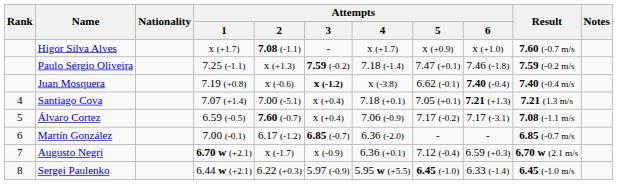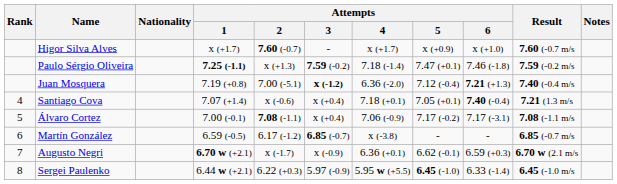 <table class="wikitable sortable" style="text-align:center">
 <tr>
 <th rowspan=2>Rank</th>
 <th rowspan=2>Name</th>
 <th rowspan=2>Nationality</th>
 <th colspan=6>Attempts</th>
 <th rowspan=2>Result</th>
 <th rowspan=2>Notes</th>
 </tr>
 <tr>
 <th>1</th>
 <th>2</th>
 <th>3</th>
 <th>4</th>
 <th>5</th>
 <th>6</th>
 </tr>
 <tr>
 <td align=center></td>
 <td align=left><a href='#'>Higor Silva Alves</a></td>
 <td align=left></td>
 <td>x <small>(+1.7)</small></td>
-<td><strong>7.08</strong> <small>(-1.1)</small></td>
+<td><strong>7.60</strong> <small>(-0.7)</small></td>
 <td>-</td>
 <td>x <small>(+1.7)</small></td>
 <td>x <small>(+0.9)</small></td>
 <td>x <small>(+1.0)</small></td>
 <td><strong>7.60</strong> <small>(-0.7 m/s</small></td>
 <td></td>
 </tr>
 <tr>
 <td align=center></td>
 <td align=left><a href='#'>Paulo Sérgio Oliveira</a></td>
 <td align=left></td>
-<td>7.25 <small>(-1.1)</small></td>
+<td><strong>7.25 <small>(-1.1)</small></strong></td>
 <td>x <small>(+1.3)</small></td>
 <td><strong>7.59</strong> <small>(-0.2)</small></td>
 <td>7.18 <small>(-1.4)</small></td>
 <td>7.47 <small>(+0.1)</small></td>
 <td>7.46 <small>(-1.8)</small></td>
 <td><strong>7.59</strong> <small>(-0.2 m/s</small></td>
 <td></td>
 </tr>
 <tr>
 <td align=center></td>
 <td align=left><a href='#'>Juan Mosquera</a></td>
 <td align=left></td>
 <td>7.19 <small>(+0.8)</small></td>
-<td>x <small>(-0.6)</small></td>
+<td>7.00 <small>(-5.1)</small></td>
 <td><strong>x <small>(-1.2)</small></strong></td>
-<td>x <small>(-3.8)</small></td>
-<td>6.62 <small>(-0.1)</small></td>
-<td><strong>7.40</strong> <small>(-0.4)</small></td>
+<td>6.36 <small>(-2.0)</small></td>
+<td>7.12 <small>(-0.4)</small></td>
+<td><strong>7.21</strong> <small>(+1.3)</small></td>
 <td><strong>7.40</strong> <small>(-0.4 m/s</small></td>
 <td></td>
 </tr>
 <tr>
 <td align=center>4</td>
 <td align=left><a href='#'>Santiago Cova</a></td>
 <td align=left></td>
 <td>7.07 <small>(+1.4)</small></td>
-<td>7.00 <small>(-5.1)</small></td>
+<td>x <small>(-0.6)</small></td>
 <td>x <small>(+0.4)</small></td>
 <td>7.18 <small>(+0.1)</small></td>
 <td>7.05 <small>(+0.1)</small></td>
-<td><strong>7.21</strong> <small>(+1.3)</small></td>
+<td><strong>7.40</strong> <small>(-0.4)</small></td>
 <td><strong>7.21</strong> <small>(1.3 m/s</small></td>
 <td></td>
 </tr>
 <tr>
 <td align=center>5</td>
 <td align=left><a href='#'>Álvaro Cortez</a></td>
 <td align=left></td>
-<td>6.59 <small>(-0.5)</small></td>
-<td><strong>7.60</strong> <small>(-0.7)</small></td>
+<td>7.00 <small>(-0.1)</small></td>
+<td><strong>7.08</strong> <small>(-1.1)</small></td>
 <td>x <small>(+0.4)</small></td>
 <td>7.06 <small>(-0.9)</small></td>
 <td>7.17 <small>(-0.2)</small></td>
 <td>7.17 <small>(-3.1)</small></td>
 <td><strong>7.08</strong> <small>(-1.1 m/s</small></td>
 <td></td>
 </tr>
 <tr>
 <td align=center>6</td>
 <td align=left><a href='#'>Martín González</a></td>
 <td align=left></td>
-<td>7.00 <small>(-0.1)</small></td>
+<td>6.59 <small>(-0.5)</small></td>
 <td>6.17 <small>(-1.2)</small></td>
 <td><strong>6.85</strong> <small>(-0.7)</small></td>
-<td>6.36 <small>(-2.0)</small></td>
+<td>x <small>(-3.8)</small></td>
 <td>-</td>
 <td>-</td>
 <td><strong>6.85</strong> <small>(-0.7 m/s</small></td>
 <td></td>
 </tr>
 <tr>
 <td align=center>7</td>
 <td align=left><a href='#'>Augusto Negri</a></td>
 <td align=left></td>
 <td><strong>6.70</strong> <strong>w</strong> <small>(+2.1)</small></td>
 <td>x <small>(-1.7)</small></td>
 <td>x <small>(-0.9)</small></td>
 <td>6.36 <small>(+0.1)</small></td>
-<td>7.12 <small>(-0.4)</small></td>
+<td>6.62 <small>(-0.1)</small></td>
 <td>6.59 <small>(+0.3)</small></td>
 <td><strong>6.70</strong> <strong>w</strong> <small>(2.1 m/s</small></td>
 <td></td>
 </tr>
 <tr>
 <td align=center>8</td>
 <td align=left><a href='#'>Sergei Paulenko</a></td>
 <td align=left></td>
 <td>6.44 <strong>w</strong> <small>(+2.1)</small></td>
 <td>6.22 <small>(+0.3)</small></td>
 <td>5.97 <small>(-0.9)</small></td>
 <td>5.95 <strong>w</strong> <small>(+5.5)</small></td>
 <td><strong>6.45</strong> <small>(-1.0)</small></td>
 <td>6.33 <small>(-1.4)</small></td>
 <td><strong>6.45</strong> <small>(-1.0 m/s</small></td>
 <td></td>
 </tr>
 </table>
